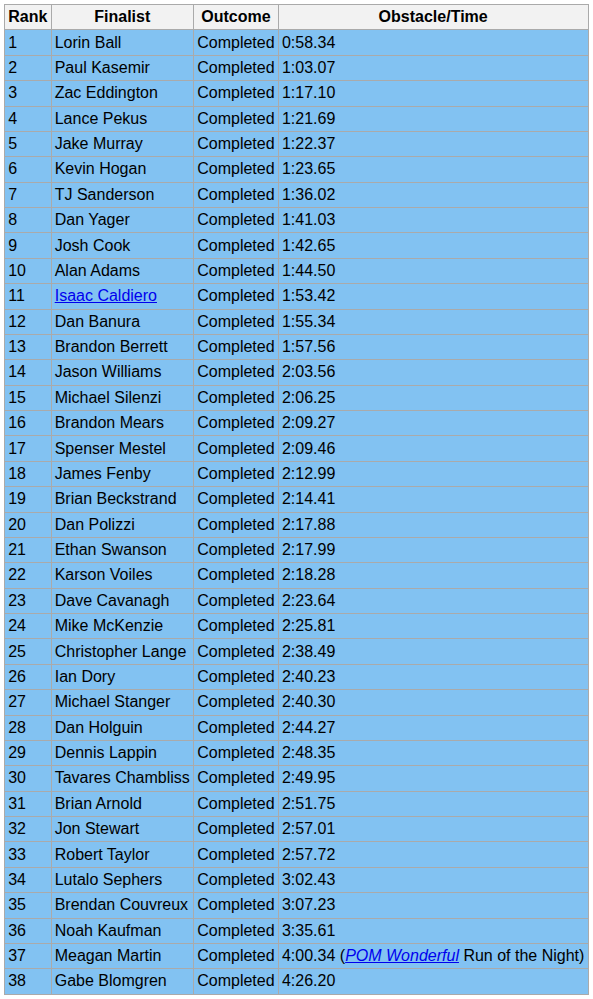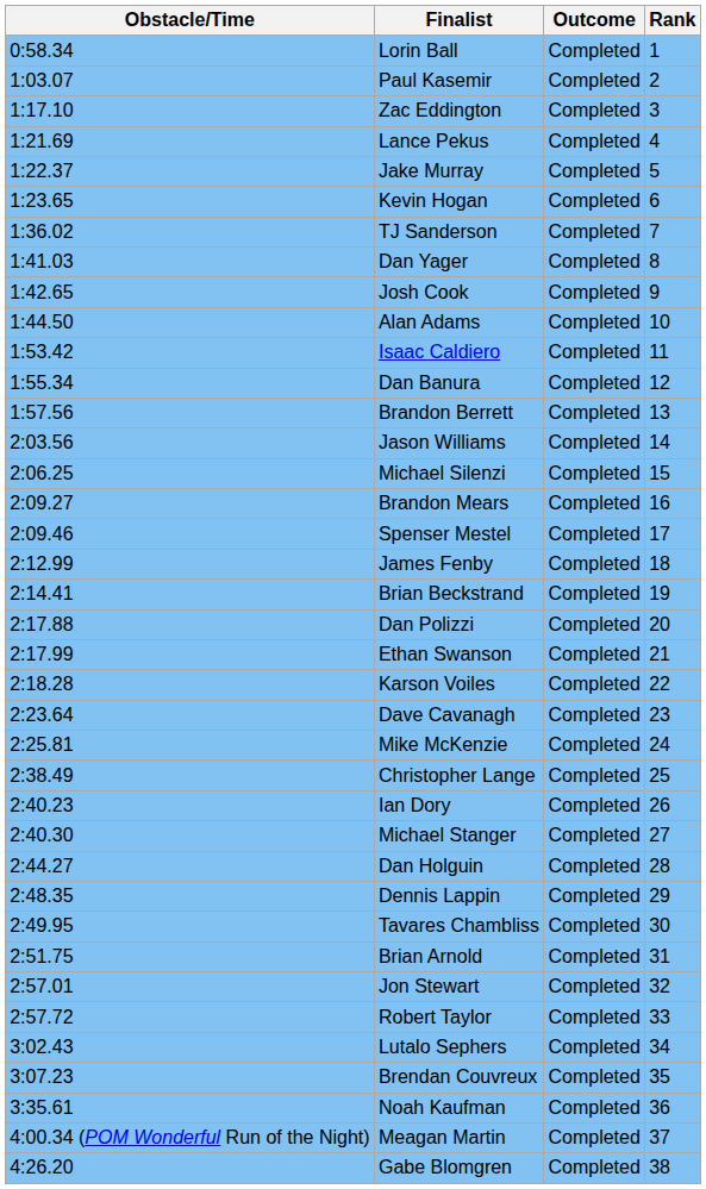 <table class="wikitable">
 <tr>
-<th>Rank</th>
+<th>Obstacle/Time</th>
 <th>Finalist</th>
 <th>Outcome</th>
-<th>Obstacle/Time</th>
+<th>Rank</th>
 </tr>
 <tr style="background-color:#82c2f2">
-<td>1</td>
+<td>0:58.34</td>
 <td>Lorin Ball</td>
 <td>Completed</td>
-<td>0:58.34</td>
+<td>1</td>
 </tr>
 <tr style="background-color:#82c2f2">
-<td>2</td>
+<td>1:03.07</td>
 <td>Paul Kasemir</td>
 <td>Completed</td>
-<td>1:03.07</td>
+<td>2</td>
 </tr>
 <tr style="background-color:#82c2f2">
-<td>3</td>
+<td>1:17.10</td>
 <td>Zac Eddington</td>
 <td>Completed</td>
-<td>1:17.10</td>
+<td>3</td>
 </tr>
 <tr style="background-color:#82c2f2">
-<td>4</td>
+<td>1:21.69</td>
 <td>Lance Pekus</td>
 <td>Completed</td>
-<td>1:21.69</td>
+<td>4</td>
 </tr>
 <tr style="background-color:#82c2f2">
-<td>5</td>
+<td>1:22.37</td>
 <td>Jake Murray</td>
 <td>Completed</td>
-<td>1:22.37</td>
+<td>5</td>
 </tr>
 <tr style="background-color:#82c2f2">
-<td>6</td>
+<td>1:23.65</td>
 <td>Kevin Hogan</td>
 <td>Completed</td>
-<td>1:23.65</td>
+<td>6</td>
 </tr>
 <tr style="background-color:#82c2f2">
-<td>7</td>
+<td>1:36.02</td>
 <td>TJ Sanderson</td>
 <td>Completed</td>
-<td>1:36.02</td>
+<td>7</td>
 </tr>
 <tr style="background-color:#82c2f2">
-<td>8</td>
+<td>1:41.03</td>
 <td>Dan Yager</td>
 <td>Completed</td>
-<td>1:41.03</td>
+<td>8</td>
 </tr>
 <tr style="background-color:#82c2f2">
-<td>9</td>
+<td>1:42.65</td>
 <td>Josh Cook</td>
 <td>Completed</td>
-<td>1:42.65</td>
+<td>9</td>
 </tr>
 <tr style="background-color:#82c2f2">
-<td>10</td>
+<td>1:44.50</td>
 <td>Alan Adams</td>
 <td>Completed</td>
-<td>1:44.50</td>
+<td>10</td>
 </tr>
 <tr style="background-color:#82c2f2">
-<td>11</td>
+<td>1:53.42</td>
 <td><a href='#'>Isaac Caldiero</a></td>
 <td>Completed</td>
-<td>1:53.42</td>
+<td>11</td>
 </tr>
 <tr style="background-color:#82c2f2">
-<td>12</td>
+<td>1:55.34</td>
 <td>Dan Banura</td>
 <td>Completed</td>
-<td>1:55.34</td>
+<td>12</td>
 </tr>
 <tr style="background-color:#82c2f2">
-<td>13</td>
+<td>1:57.56</td>
 <td>Brandon Berrett</td>
 <td>Completed</td>
-<td>1:57.56</td>
+<td>13</td>
 </tr>
 <tr style="background-color:#82c2f2">
-<td>14</td>
+<td>2:03.56</td>
 <td>Jason Williams</td>
 <td>Completed</td>
-<td>2:03.56</td>
+<td>14</td>
 </tr>
 <tr style="background-color:#82c2f2">
-<td>15</td>
+<td>2:06.25</td>
 <td>Michael Silenzi</td>
 <td>Completed</td>
-<td>2:06.25</td>
+<td>15</td>
 </tr>
 <tr style="background-color:#82c2f2">
-<td>16</td>
+<td>2:09.27</td>
 <td>Brandon Mears</td>
 <td>Completed</td>
-<td>2:09.27</td>
+<td>16</td>
 </tr>
 <tr style="background-color:#82c2f2">
-<td>17</td>
+<td>2:09.46</td>
 <td>Spenser Mestel</td>
 <td>Completed</td>
-<td>2:09.46</td>
+<td>17</td>
 </tr>
 <tr style="background-color:#82c2f2">
-<td>18</td>
+<td>2:12.99</td>
 <td>James Fenby</td>
 <td>Completed</td>
-<td>2:12.99</td>
+<td>18</td>
 </tr>
 <tr style="background-color:#82c2f2">
-<td>19</td>
+<td>2:14.41</td>
 <td>Brian Beckstrand</td>
 <td>Completed</td>
-<td>2:14.41</td>
+<td>19</td>
 </tr>
 <tr style="background-color:#82c2f2">
-<td>20</td>
+<td>2:17.88</td>
 <td>Dan Polizzi</td>
 <td>Completed</td>
-<td>2:17.88</td>
+<td>20</td>
 </tr>
 <tr style="background-color:#82c2f2">
-<td>21</td>
+<td>2:17.99</td>
 <td>Ethan Swanson</td>
 <td>Completed</td>
-<td>2:17.99</td>
+<td>21</td>
 </tr>
 <tr style="background-color:#82c2f2">
-<td>22</td>
+<td>2:18.28</td>
 <td>Karson Voiles</td>
 <td>Completed</td>
-<td>2:18.28</td>
+<td>22</td>
 </tr>
 <tr style="background-color:#82c2f2">
-<td>23</td>
+<td>2:23.64</td>
 <td>Dave Cavanagh</td>
 <td>Completed</td>
-<td>2:23.64</td>
+<td>23</td>
 </tr>
 <tr style="background-color:#82c2f2">
-<td>24</td>
+<td>2:25.81</td>
 <td>Mike McKenzie</td>
 <td>Completed</td>
-<td>2:25.81</td>
+<td>24</td>
 </tr>
 <tr style="background-color:#82c2f2">
-<td>25</td>
+<td>2:38.49</td>
 <td>Christopher Lange</td>
 <td>Completed</td>
-<td>2:38.49</td>
+<td>25</td>
 </tr>
 <tr style="background-color:#82c2f2">
-<td>26</td>
+<td>2:40.23</td>
 <td>Ian Dory</td>
 <td>Completed</td>
-<td>2:40.23</td>
+<td>26</td>
 </tr>
 <tr style="background-color:#82c2f2">
-<td>27</td>
+<td>2:40.30</td>
 <td>Michael Stanger</td>
 <td>Completed</td>
-<td>2:40.30</td>
+<td>27</td>
 </tr>
 <tr style="background-color:#82c2f2">
-<td>28</td>
+<td>2:44.27</td>
 <td>Dan Holguin</td>
 <td>Completed</td>
-<td>2:44.27</td>
+<td>28</td>
 </tr>
 <tr style="background-color:#82c2f2">
-<td>29</td>
+<td>2:48.35</td>
 <td>Dennis Lappin</td>
 <td>Completed</td>
-<td>2:48.35</td>
+<td>29</td>
 </tr>
 <tr style="background-color:#82c2f2">
-<td>30</td>
+<td>2:49.95</td>
 <td>Tavares Chambliss</td>
 <td>Completed</td>
-<td>2:49.95</td>
+<td>30</td>
 </tr>
 <tr style="background-color:#82c2f2">
-<td>31</td>
+<td>2:51.75</td>
 <td>Brian Arnold</td>
 <td>Completed</td>
-<td>2:51.75</td>
+<td>31</td>
 </tr>
 <tr style="background-color:#82c2f2">
-<td>32</td>
+<td>2:57.01</td>
 <td>Jon Stewart</td>
 <td>Completed</td>
-<td>2:57.01</td>
+<td>32</td>
 </tr>
 <tr style="background-color:#82c2f2">
-<td>33</td>
+<td>2:57.72</td>
 <td>Robert Taylor</td>
 <td>Completed</td>
-<td>2:57.72</td>
+<td>33</td>
 </tr>
 <tr style="background-color:#82c2f2">
-<td>34</td>
+<td>3:02.43</td>
 <td>Lutalo Sephers</td>
 <td>Completed</td>
-<td>3:02.43</td>
+<td>34</td>
 </tr>
 <tr style="background-color:#82c2f2">
-<td>35</td>
+<td>3:07.23</td>
 <td>Brendan Couvreux</td>
 <td>Completed</td>
-<td>3:07.23</td>
+<td>35</td>
 </tr>
 <tr style="background-color:#82c2f2">
-<td>36</td>
+<td>3:35.61</td>
 <td>Noah Kaufman</td>
 <td>Completed</td>
-<td>3:35.61</td>
+<td>36</td>
 </tr>
 <tr style="background-color:#82c2f2">
-<td>37</td>
+<td>4:00.34 (<em><a href='#'>POM Wonderful</a></em> Run of the Night)</td>
 <td>Meagan Martin</td>
 <td>Completed</td>
-<td>4:00.34 (<em><a href='#'>POM Wonderful</a></em> Run of the Night)</td>
+<td>37</td>
 </tr>
 <tr style="background-color:#82c2f2">
-<td>38</td>
+<td>4:26.20</td>
 <td>Gabe Blomgren</td>
 <td>Completed</td>
-<td>4:26.20</td>
+<td>38</td>
 </tr>
 </table>
